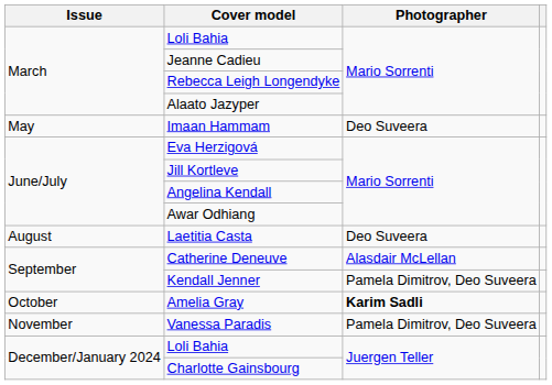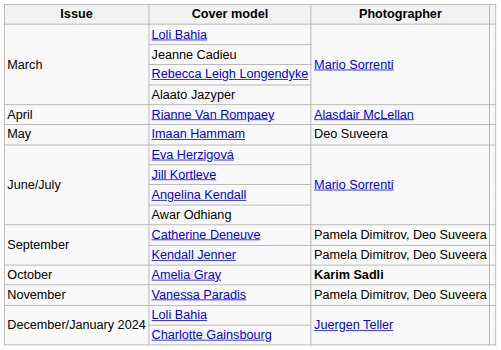 <table class="sortable wikitable">
 <tr>
 <th>Issue</th>
 <th>Cover model</th>
 <th>Photographer</th>
 <th></th>
 </tr>
 <tr>
 <td colspan="1" rowspan="4">March</td>
 <td><a href='#'>Loli Bahia</a></td>
 <td rowspan="4"><a href='#'>Mario Sorrenti</a></td>
 <td rowspan="4"></td>
 </tr>
 <tr>
 <td>Jeanne Cadieu</td>
 </tr>
 <tr>
 <td><a href='#'>Rebecca Leigh Longendyke</a></td>
 </tr>
 <tr>
 <td>Alaato Jazyper</td>
 </tr>
 <tr>
+<td>April</td>
+<td><a href='#'>Rianne Van Rompaey</a></td>
+<td><a href='#'>Alasdair McLellan</a></td>
+<td></td>
+</tr>
+<tr>
 <td>May</td>
 <td><a href='#'>Imaan Hammam</a></td>
 <td>Deo Suveera</td>
 <td></td>
 </tr>
 <tr>
 <td rowspan="4">June/July</td>
 <td><a href='#'>Eva Herzigová</a></td>
 <td rowspan="4"><a href='#'>Mario Sorrenti</a></td>
 <td rowspan="4"></td>
 </tr>
 <tr>
 <td><a href='#'>Jill Kortleve</a></td>
 </tr>
 <tr>
 <td><a href='#'>Angelina Kendall</a></td>
 </tr>
 <tr>
 <td>Awar Odhiang</td>
 </tr>
 <tr>
-<td>August</td>
-<td><a href='#'>Laetitia Casta</a></td>
-<td>Deo Suveera</td>
-<td></td>
-</tr>
-<tr>
 <td rowspan="2">September</td>
 <td><a href='#'>Catherine Deneuve</a></td>
-<td><a href='#'>Alasdair McLellan</a></td>
+<td>Pamela Dimitrov, Deo Suveera</td>
 <td></td>
 </tr>
 <tr>
 <td><a href='#'>Kendall Jenner</a></td>
 <td>Pamela Dimitrov, Deo Suveera</td>
 <td></td>
 </tr>
 <tr>
 <td>October</td>
 <td><a href='#'>Amelia Gray</a></td>
 <td><strong>Karim Sadli</strong></td>
 <td></td>
 </tr>
 <tr>
 <td>November</td>
 <td><a href='#'>Vanessa Paradis</a></td>
 <td>Pamela Dimitrov, Deo Suveera</td>
 <td></td>
 </tr>
 <tr>
 <td rowspan="2">December/January 2024</td>
 <td><a href='#'>Loli Bahia</a></td>
 <td rowspan="2"><a href='#'>Juergen Teller</a></td>
 <td rowspan="2"></td>
 </tr>
 <tr>
 <td><a href='#'>Charlotte Gainsbourg</a></td>
 </tr>
 </table>
